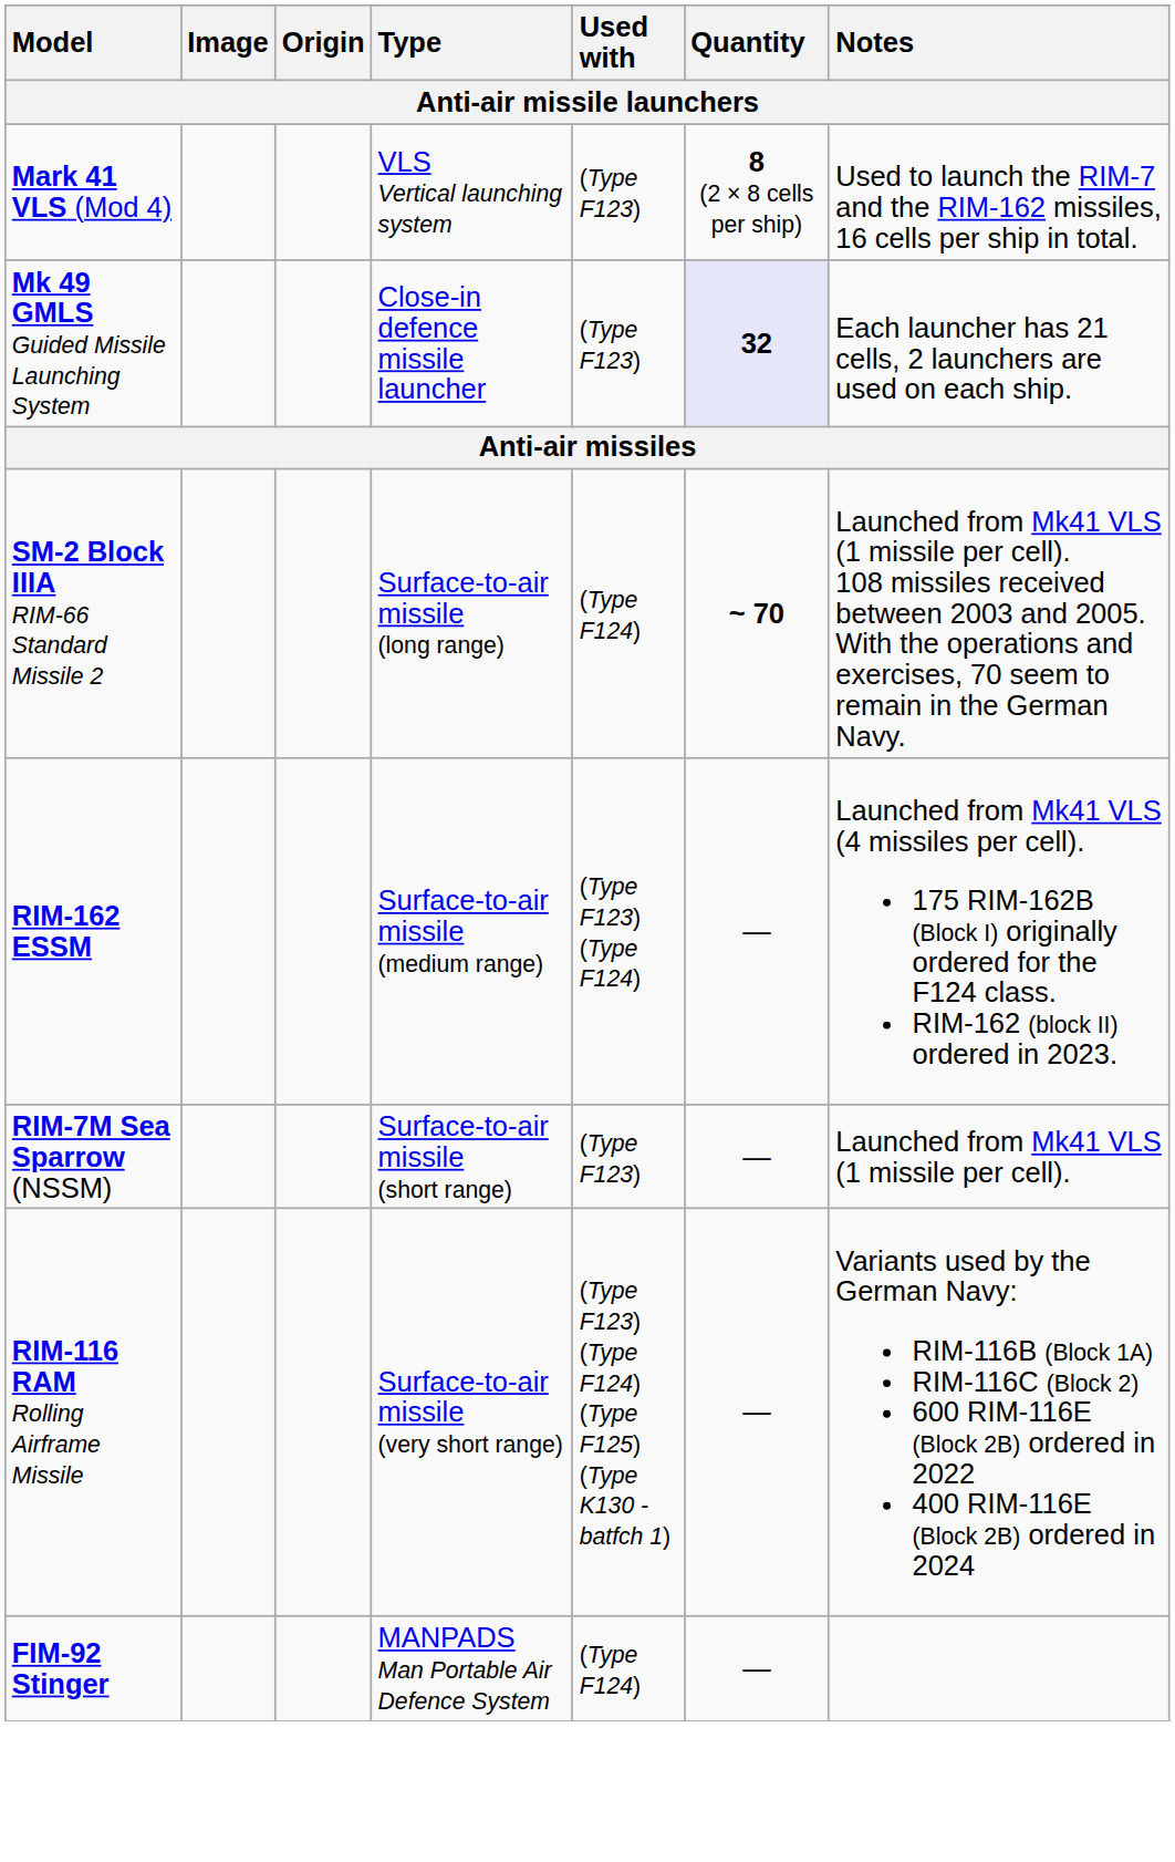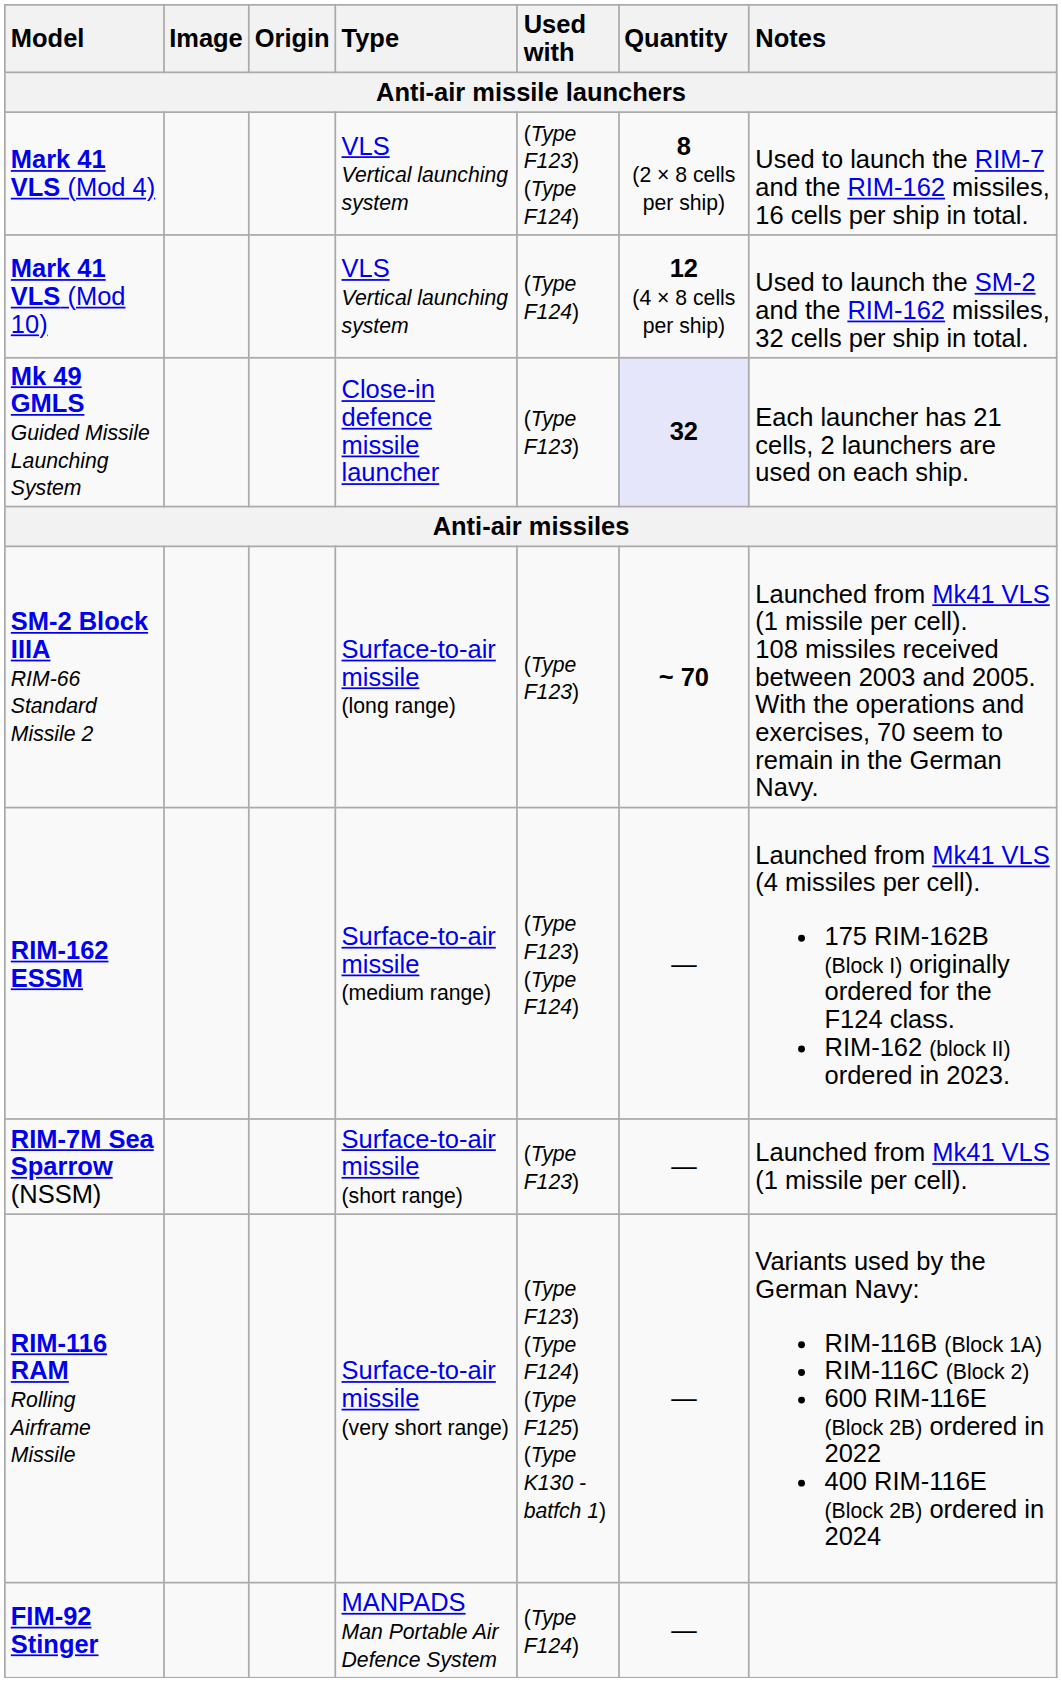 <table class="wikitable" style="font-size: 92%;">
 <tr>
 <th style="text-align: left">Model</th>
 <th style="text-align: left">Image</th>
 <th style="text-align: left">Origin</th>
 <th style="text-align: left">Type</th>
 <th style="text-align: left">Used with</th>
 <th style="text-align: left">Quantity</th>
 <th style="text-align: left">Notes</th>
 </tr>
 <tr>
 <th colspan="7">Anti-air missile launchers</th>
 </tr>
 <tr>
 <td><a href='#'><strong>Mark 41 VLS</strong> (Mod 4)</a></td>
 <td style="text-align: center"></td>
 <td></td>
 <td><a href='#'>VLS</a><br><small><em>Vertical launching system</em></small></td>
-<td> <small>(<em>Type F123</em>)</small></td>
+<td> <small>(<em>Type F123</em>)</small><br> <small>(<em>Type F124</em>)</small></td>
 <td style="text-align: center"><strong>8</strong><br><small>(2 × 8 cells per ship)</small></td>
 <td><br>Used to launch the <a href='#'>RIM-7</a> and the <a href='#'>RIM-162</a> missiles, 16 cells per ship in total.</td>
+</tr>
+<tr>
+<td><a href='#'><strong>Mark 41 VLS</strong> (Mod 10)</a></td>
+<td style="text-align: center"></td>
+<td></td>
+<td><a href='#'>VLS</a><br><small><em>Vertical launching system</em></small></td>
+<td> <small>(<em>Type F124</em>)</small></td>
+<td style="text-align: center"><strong>12</strong><br><small>(4 × 8 cells per ship)</small></td>
+<td><br>Used to launch the <a href='#'>SM-2</a> and the <a href='#'>RIM-162</a> missiles, 32 cells per ship in total.</td>
 </tr>
 <tr>
 <td><strong><a href='#'>Mk 49 GMLS</a></strong><br><small><em>Guided Missile Launching System</em></small></td>
 <td style="text-align: center"></td>
 <td><br></td>
 <td><a href='#'>Close-in defence missile launcher</a></td>
 <td> <small>(<em>Type F123</em>)</small></td>
 <td style="background: lavender; text-align: center"><strong>32</strong></td>
 <td><br>Each launcher has 21 cells, 2 launchers are used on each ship.</td>
 </tr>
 <tr>
 <th colspan="7">Anti-air missiles</th>
 </tr>
 <tr>
 <td><strong><a href='#'>SM-2 Block IIIA</a></strong><br><small><em>RIM-66 Standard Missile 2</em></small></td>
 <td style="text-align: center"><br></td>
 <td></td>
 <td><a href='#'>Surface-to-air missile</a><br><small>(long range)</small></td>
-<td> <small>(<em>Type F124</em>)</small></td>
+<td> <small>(<em>Type F123</em>)</small></td>
 <td style="text-align: center"><strong>~ 70</strong></td>
 <td><br>Launched from <a href='#'>Mk41 VLS</a> (1 missile per cell).<br>108 missiles received between 2003 and 2005.<br>With the operations and exercises, 70 seem to remain in the German Navy.</td>
 </tr>
 <tr>
 <td><strong><a href='#'>RIM-162  ESSM</a></strong></td>
 <td style="text-align: center"></td>
 <td></td>
 <td><a href='#'>Surface-to-air missile</a><br><small>(medium range)</small></td>
 <td> <small>(<em>Type F123</em>)</small><br> <small>(<em>Type F124</em>)</small></td>
 <td style="text-align: center">—</td>
 <td><br>Launched from <a href='#'>Mk41 VLS</a> (4 missiles per cell).<ul><li>175 RIM-162B <small>(Block I)</small> originally ordered for the F124 class.</li><li>RIM-162 <small>(block II)</small> ordered in 2023.</li></ul></td>
 </tr>
 <tr>
 <td><strong><a href='#'>RIM-7M Sea Sparrow</a></strong> (NSSM)</td>
 <td style="text-align: center"></td>
 <td></td>
 <td><a href='#'>Surface-to-air missile</a><br><small>(short range)</small></td>
 <td> <small>(<em>Type F123</em>)</small></td>
 <td style="text-align: center">—</td>
 <td>Launched from <a href='#'>Mk41 VLS</a> (1 missile per cell).</td>
 </tr>
 <tr>
 <td><strong><a href='#'>RIM-116 RAM</a></strong><br><small><em>Rolling Airframe Missile</em></small></td>
 <td style="text-align: center"></td>
 <td><br></td>
 <td><a href='#'>Surface-to-air missile</a><br><small>(very short range)</small></td>
 <td> <small>(<em>Type F123</em>)</small><br> <small>(<em>Type F124</em>)</small><br> <small>(<em>Type F125</em>)</small><br> <small>(<em>Type K130 - batfch 1</em>)</small></td>
 <td style="text-align: center">—</td>
 <td><br>Variants used by the German Navy:<ul><li>RIM-116B <small>(Block 1A)</small></li><li>RIM-116C <small>(Block 2)</small></li><li>600 RIM-116E <small>(Block 2B)</small> ordered in 2022</li><li>400 RIM-116E <small>(Block 2B)</small> ordered in 2024</li></ul></td>
 </tr>
 <tr>
 <td><strong><a href='#'>FIM-92 Stinger</a></strong></td>
 <td style="text-align: center"></td>
 <td></td>
 <td><a href='#'>MANPADS</a><br><small><em>Man Portable Air Defence System</em></small></td>
 <td> <small>(<em>Type F124</em>)</small></td>
 <td style="text-align: center">—</td>
 <td></td>
 </tr>
 </table>
